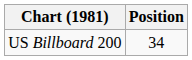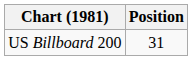 <table class="wikitable">
 <tr>
 <th>Chart (1981)</th>
 <th>Position</th>
 </tr>
 <tr>
 <td>US <em>Billboard</em> 200</td>
-<td align="center">34</td>
+<td align="center">31</td>
 </tr>
 </table>
